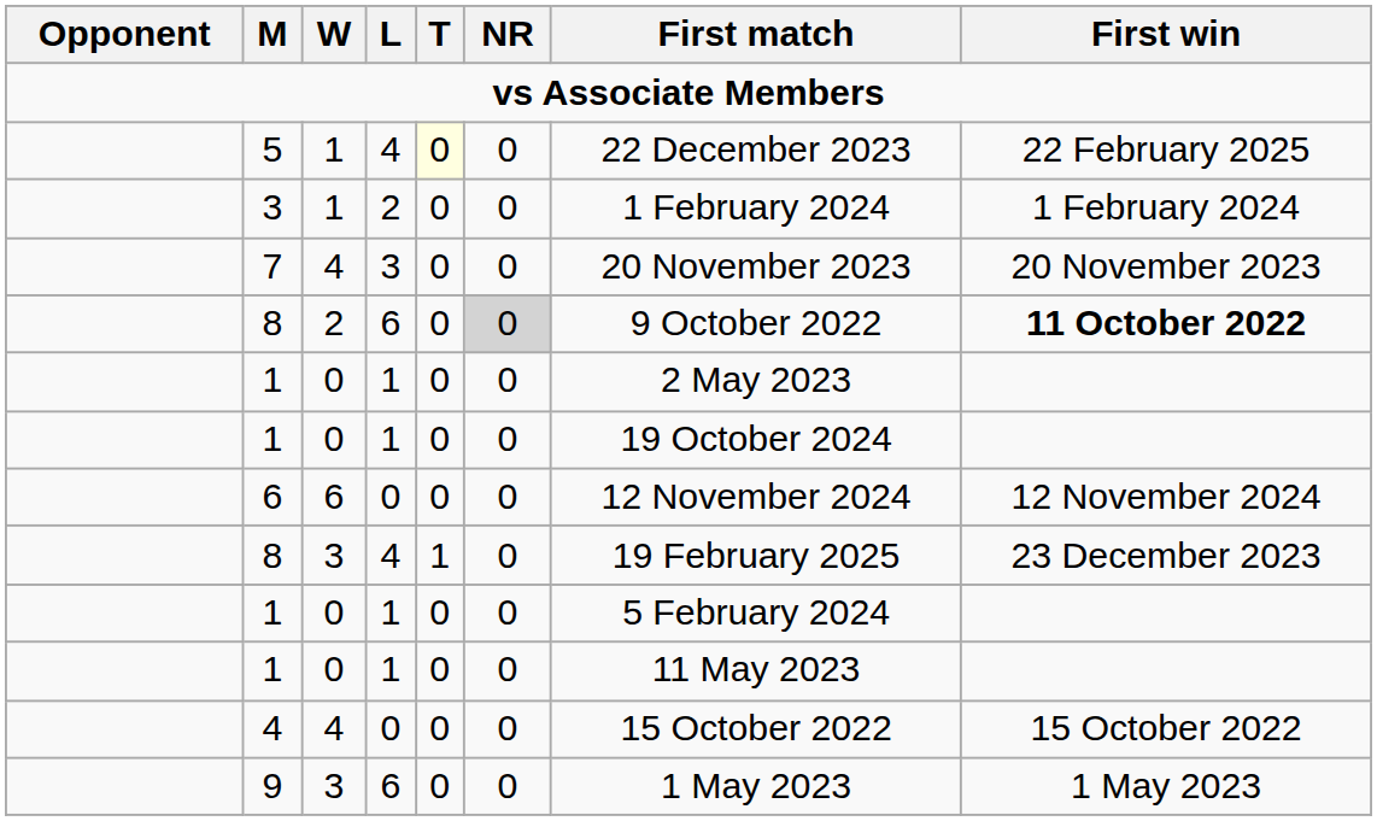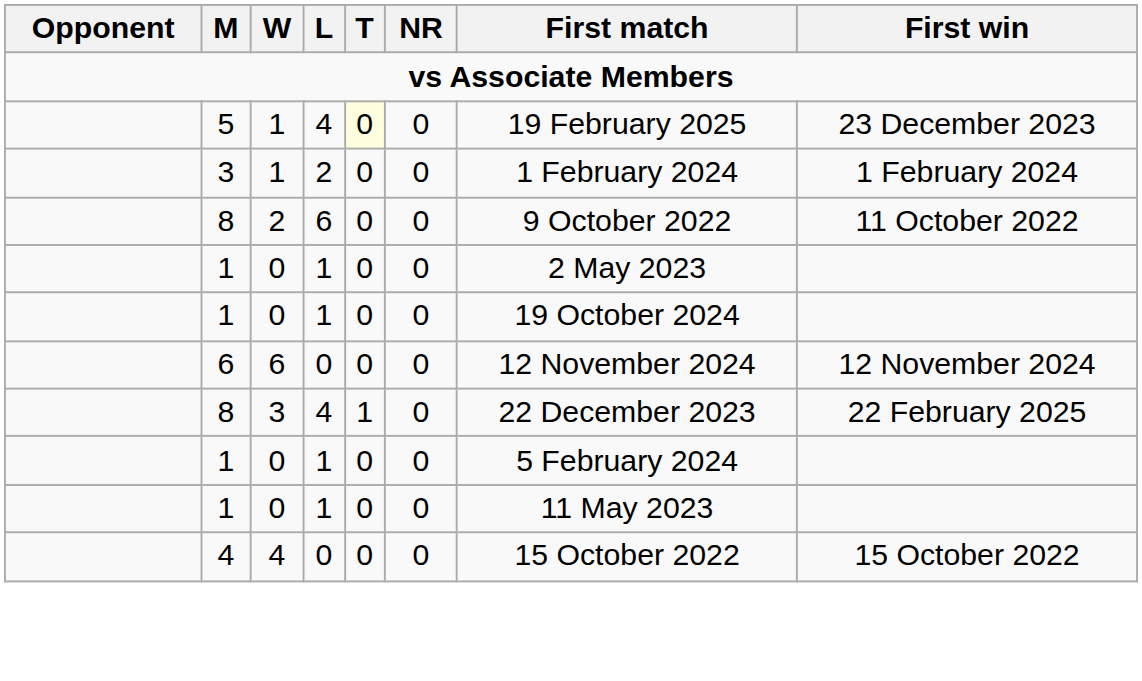 <table class="wikitable" style="text-align: center; width: 600px;">
 <tr>
 <th>Opponent</th>
 <th>M</th>
 <th>W</th>
 <th>L</th>
 <th>T</th>
 <th>NR</th>
 <th>First match</th>
 <th>First win</th>
 </tr>
 <tr>
 <td colspan="8" style="text-align:center;"><strong>vs Associate Members</strong></td>
 </tr>
 <tr>
 <td align=left></td>
 <td>5</td>
 <td>1</td>
 <td>4</td>
 <td style="background: lightyellow;">0</td>
 <td>0</td>
-<td>22 December 2023</td>
-<td>22 February 2025</td>
+<td>19 February 2025</td>
+<td>23 December 2023</td>
 </tr>
 <tr>
 <td align=left></td>
 <td>3</td>
 <td>1</td>
 <td>2</td>
 <td>0</td>
 <td>0</td>
 <td>1 February 2024</td>
 <td>1 February 2024</td>
 </tr>
 <tr>
 <td align=left></td>
-<td>7</td>
-<td>4</td>
-<td>3</td>
-<td>0</td>
-<td>0</td>
-<td>20 November 2023</td>
-<td>20 November 2023</td>
-</tr>
-<tr>
-<td align=left></td>
 <td>8</td>
 <td>2</td>
 <td>6</td>
 <td>0</td>
-<td style="background: lightgrey;">0</td>
+<td>0</td>
 <td>9 October 2022</td>
-<td><strong>11 October 2022</strong></td>
+<td>11 October 2022</td>
 </tr>
 <tr>
 <td align=left></td>
 <td>1</td>
 <td>0</td>
 <td>1</td>
 <td>0</td>
 <td>0</td>
 <td>2 May 2023</td>
 <td></td>
 </tr>
 <tr>
 <td align=left></td>
 <td>1</td>
 <td>0</td>
 <td>1</td>
 <td>0</td>
 <td>0</td>
 <td>19 October 2024</td>
 <td></td>
 </tr>
 <tr>
 <td align=left></td>
 <td>6</td>
 <td>6</td>
 <td>0</td>
 <td>0</td>
 <td>0</td>
 <td>12 November 2024</td>
 <td>12 November 2024</td>
 </tr>
 <tr>
 <td align=left></td>
 <td>8</td>
 <td>3</td>
 <td>4</td>
 <td>1</td>
 <td>0</td>
-<td>19 February 2025</td>
-<td>23 December 2023</td>
+<td>22 December 2023</td>
+<td>22 February 2025</td>
 </tr>
 <tr>
 <td align=left></td>
 <td>1</td>
 <td>0</td>
 <td>1</td>
 <td>0</td>
 <td>0</td>
 <td>5 February 2024</td>
 <td></td>
 </tr>
 <tr>
 <td align=left></td>
 <td>1</td>
 <td>0</td>
 <td>1</td>
 <td>0</td>
 <td>0</td>
 <td>11 May 2023</td>
 <td></td>
 </tr>
 <tr>
 <td align=left></td>
 <td>4</td>
 <td>4</td>
 <td>0</td>
 <td>0</td>
 <td>0</td>
 <td>15 October 2022</td>
 <td>15 October 2022</td>
 </tr>
-<tr>
-<td align=left></td>
-<td>9</td>
-<td>3</td>
-<td>6</td>
-<td>0</td>
-<td>0</td>
-<td>1 May 2023</td>
-<td>1 May 2023</td>
-</tr>
 </table>
